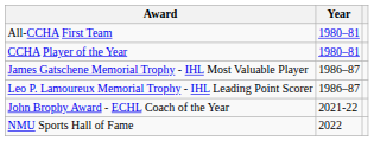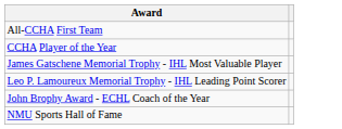 <table class="wikitable">
 <tr>
 <th>Award</th>
-<th>Year</th>
 <th></th>
 </tr>
 <tr>
 <td>All-<a href='#'>CCHA</a> <a href='#'>First Team</a></td>
-<td><a href='#'>1980–81</a></td>
 <td></td>
 </tr>
 <tr>
 <td><a href='#'>CCHA</a> <a href='#'>Player of the Year</a></td>
-<td><a href='#'>1980–81</a></td>
 <td></td>
 </tr>
 <tr>
 <td><a href='#'>James Gatschene Memorial Trophy</a> - <a href='#'>IHL</a> Most Valuable Player</td>
-<td>1986–87</td>
 <td></td>
 </tr>
 <tr>
 <td><a href='#'>Leo P. Lamoureux Memorial Trophy</a> - <a href='#'>IHL</a> Leading Point Scorer</td>
-<td>1986–87</td>
 <td></td>
 </tr>
 <tr>
 <td><a href='#'>John Brophy Award</a> - <a href='#'>ECHL</a> Coach of the Year</td>
-<td>2021-22</td>
 <td></td>
 </tr>
 <tr>
 <td><a href='#'>NMU</a> Sports Hall of Fame</td>
-<td>2022</td>
 <td></td>
 </tr>
 </table>
